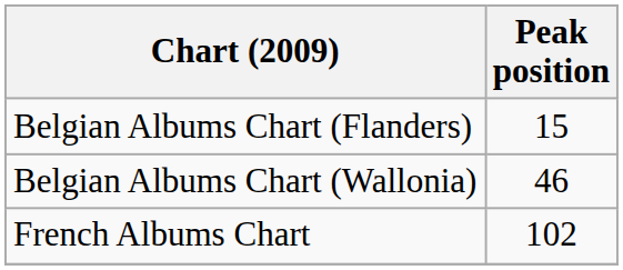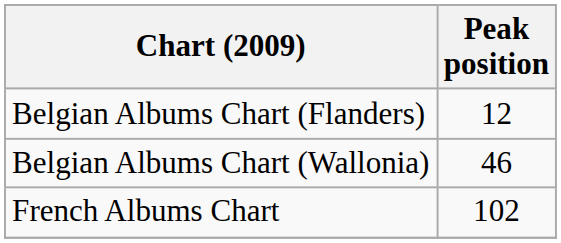 <table class="wikitable">
 <tr>
 <th>Chart (2009)</th>
 <th>Peak<br>position</th>
 </tr>
 <tr>
 <td align="left">Belgian Albums Chart (Flanders)</td>
-<td align="center">15</td>
+<td align="center">12</td>
 </tr>
 <tr>
 <td align="left">Belgian Albums Chart (Wallonia)</td>
 <td align="center">46</td>
 </tr>
 <tr>
 <td align="left">French Albums Chart</td>
 <td align="center">102</td>
 </tr>
 <tr>
 </tr>
 </table>
